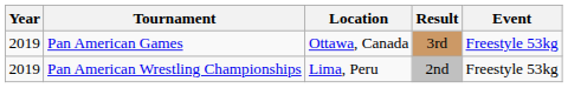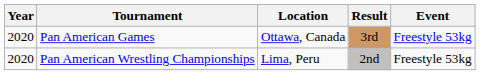 <table class="wikitable" style="font-size:95%;">
 <tr>
 <th>Year</th>
 <th>Tournament</th>
 <th>Location</th>
 <th>Result</th>
 <th>Event</th>
 </tr>
 <tr>
-<td>2019</td>
+<td>2020</td>
 <td><a href='#'>Pan American Games</a></td>
 <td><a href='#'>Ottawa</a>, Canada</td>
 <td align="center" bgcolor="cc9966">3rd</td>
 <td><a href='#'>Freestyle 53kg</a></td>
 </tr>
 <tr>
-<td>2019</td>
+<td>2020</td>
 <td><a href='#'>Pan American Wrestling Championships</a></td>
 <td><a href='#'>Lima</a>, Peru</td>
 <td align="center" bgcolor="silver">2nd</td>
 <td>Freestyle 53kg</td>
 </tr>
 </table>
